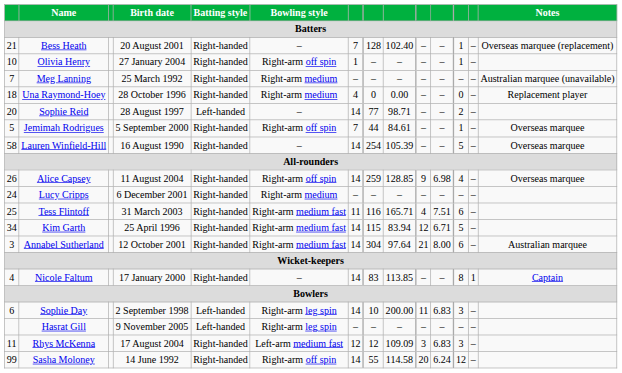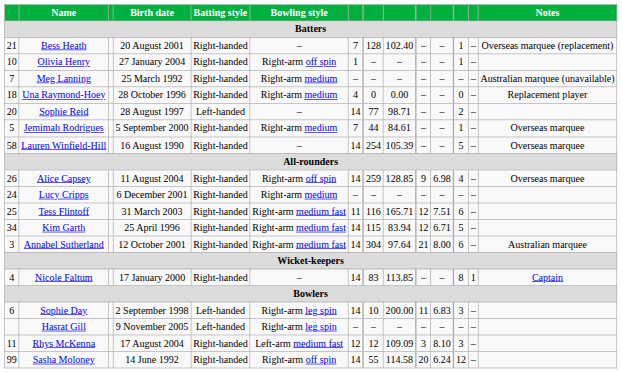 <table class="wikitable" style="font-size:95%;">
 <tr>
 <th style="background: #00B13F; color:white;"></th>
 <th style="background: #00B13F; color:white;">Name</th>
 <th style="background: #00B13F; color:white;"></th>
 <th style="background: #00B13F; color:white;">Birth date</th>
 <th style="background: #00B13F; color:white;">Batting style</th>
 <th style="background: #00B13F; color:white;">Bowling style</th>
 <th style="background: #00B13F; color:white;"></th>
 <th style="background: #00B13F; color:white; border-left-width: 2px;"></th>
 <th style="background: #00B13F; color:white;"></th>
 <th style="background: #00B13F; color:white; border-left-width: 2px;"></th>
 <th style="background: #00B13F; color:white;"></th>
 <th style="background: #00B13F; color:white; border-left-width: 2px;"></th>
 <th style="background: #00B13F; color:white;"></th>
 <th style="background: #00B13F; color:white;">Notes</th>
 </tr>
 <tr>
 <th colspan="14" style="background: #DCDCDC; text-align:center;">Batters</th>
 </tr>
 <tr align="center">
 <td>21</td>
 <td><a href='#'>Bess Heath</a></td>
 <td></td>
 <td>20 August 2001</td>
 <td>Right-handed</td>
 <td>–</td>
 <td>7</td>
 <td style="border-left-width: 2px">128</td>
 <td>102.40</td>
 <td style="border-left-width: 2px">–</td>
 <td>–</td>
 <td style="border-left-width: 2px">1</td>
 <td>–</td>
 <td>Overseas marquee (replacement)</td>
 </tr>
 <tr align="center">
 <td>10</td>
 <td><a href='#'>Olivia Henry</a></td>
 <td></td>
 <td>27 January 2004</td>
 <td>Right-handed</td>
 <td>Right-arm <a href='#'>off spin</a></td>
 <td>1</td>
 <td style="border-left-width: 2px">–</td>
 <td>–</td>
 <td style="border-left-width: 2px">–</td>
 <td>–</td>
 <td style="border-left-width: 2px">1</td>
 <td>–</td>
 <td></td>
 </tr>
 <tr align="center">
 <td>7</td>
 <td><a href='#'>Meg Lanning</a></td>
 <td></td>
 <td>25 March 1992</td>
 <td>Right-handed</td>
 <td>Right-arm <a href='#'>medium</a></td>
 <td>–</td>
 <td style="border-left-width: 2px">–</td>
 <td>–</td>
 <td style="border-left-width: 2px">–</td>
 <td>–</td>
 <td style="border-left-width: 2px">–</td>
 <td>–</td>
 <td>Australian marquee (unavailable)</td>
 </tr>
 <tr align="center">
 <td>18</td>
 <td><a href='#'>Una Raymond-Hoey</a></td>
 <td></td>
 <td>28 October 1996</td>
 <td>Right-handed</td>
 <td>Right-arm <a href='#'>medium</a></td>
 <td>4</td>
 <td style="border-left-width: 2px">0</td>
 <td>0.00</td>
 <td style="border-left-width: 2px">–</td>
 <td>–</td>
 <td style="border-left-width: 2px">0</td>
 <td>–</td>
 <td>Replacement player</td>
 </tr>
 <tr align="center">
 <td>20</td>
 <td><a href='#'>Sophie Reid</a></td>
 <td></td>
 <td>28 August 1997</td>
 <td>Left-handed</td>
 <td>–</td>
 <td>14</td>
 <td style="border-left-width: 2px">77</td>
 <td>98.71</td>
 <td style="border-left-width: 2px">–</td>
 <td>–</td>
 <td style="border-left-width: 2px">2</td>
 <td>–</td>
 <td></td>
 </tr>
 <tr align="center">
 <td>5</td>
 <td><a href='#'>Jemimah Rodrigues</a></td>
 <td></td>
 <td>5 September 2000</td>
 <td>Right-handed</td>
-<td>Right-arm <a href='#'>off spin</a></td>
+<td>Right-arm <a href='#'>medium</a></td>
 <td>7</td>
 <td style="border-left-width: 2px">44</td>
 <td>84.61</td>
 <td style="border-left-width: 2px">–</td>
 <td>–</td>
 <td style="border-left-width: 2px">1</td>
 <td>–</td>
 <td>Overseas marquee</td>
 </tr>
 <tr align="center">
 <td>58</td>
 <td><a href='#'>Lauren Winfield-Hill</a></td>
 <td></td>
 <td>16 August 1990</td>
 <td>Right-handed</td>
 <td>–</td>
 <td>14</td>
 <td style="border-left-width: 2px">254</td>
 <td>105.39</td>
 <td style="border-left-width: 2px">–</td>
 <td>–</td>
 <td style="border-left-width: 2px">5</td>
 <td>–</td>
 <td>Overseas marquee</td>
 </tr>
 <tr>
 <th colspan="14" style="background: #DCDCDC; text-align:center;">All-rounders</th>
 </tr>
 <tr align="center">
 <td>26</td>
 <td><a href='#'>Alice Capsey</a></td>
 <td></td>
 <td>11 August 2004</td>
 <td>Right-handed</td>
 <td>Right-arm <a href='#'>off spin</a></td>
 <td>14</td>
 <td style="border-left-width: 2px">259</td>
 <td>128.85</td>
 <td style="border-left-width: 2px">9</td>
 <td>6.98</td>
 <td style="border-left-width: 2px">4</td>
 <td>–</td>
 <td>Overseas marquee</td>
 </tr>
 <tr align="center">
 <td>24</td>
 <td><a href='#'>Lucy Cripps</a></td>
 <td></td>
 <td>6 December 2001</td>
 <td>Right-handed</td>
 <td>Right-arm <a href='#'>medium</a></td>
 <td>–</td>
 <td style="border-left-width: 2px">–</td>
 <td>–</td>
 <td style="border-left-width: 2px">–</td>
 <td>–</td>
 <td style="border-left-width: 2px">–</td>
 <td>–</td>
 <td></td>
 </tr>
 <tr align="center">
 <td>25</td>
 <td><a href='#'>Tess Flintoff</a></td>
 <td></td>
 <td>31 March 2003</td>
 <td>Right-handed</td>
 <td>Right-arm <a href='#'>medium fast</a></td>
 <td>11</td>
 <td style="border-left-width: 2px">116</td>
 <td>165.71</td>
-<td style="border-left-width: 2px">4</td>
+<td style="border-left-width: 2px">12</td>
 <td>7.51</td>
 <td style="border-left-width: 2px">6</td>
 <td>–</td>
 <td></td>
 </tr>
 <tr align="center">
 <td>34</td>
 <td><a href='#'>Kim Garth</a></td>
 <td></td>
 <td>25 April 1996</td>
 <td>Right-handed</td>
 <td>Right-arm <a href='#'>medium fast</a></td>
 <td>14</td>
 <td style="border-left-width: 2px">115</td>
 <td>83.94</td>
 <td style="border-left-width: 2px">12</td>
 <td>6.71</td>
 <td style="border-left-width: 2px">5</td>
 <td>–</td>
 <td></td>
 </tr>
 <tr align="center">
 <td>3</td>
 <td><a href='#'>Annabel Sutherland</a></td>
 <td></td>
 <td>12 October 2001</td>
 <td>Right-handed</td>
 <td>Right-arm <a href='#'>medium fast</a></td>
 <td>14</td>
 <td style="border-left-width: 2px">304</td>
 <td>97.64</td>
 <td style="border-left-width: 2px">21</td>
 <td>8.00</td>
 <td style="border-left-width: 2px">6</td>
 <td>–</td>
 <td>Australian marquee</td>
 </tr>
 <tr>
 <th colspan="14" style="background: #DCDCDC; text-align:center;">Wicket-keepers</th>
 </tr>
 <tr align="center">
 <td>4</td>
 <td><a href='#'>Nicole Faltum</a></td>
 <td></td>
 <td>17 January 2000</td>
 <td>Right-handed</td>
 <td>–</td>
 <td>14</td>
 <td style="border-left-width: 2px">83</td>
 <td>113.85</td>
 <td style="border-left-width: 2px">–</td>
 <td>–</td>
 <td style="border-left-width: 2px">8</td>
 <td>1</td>
 <td><a href='#'>Captain</a></td>
 </tr>
 <tr>
 <th colspan="14" style="background: #DCDCDC; text-align:center;">Bowlers</th>
 </tr>
 <tr align="center">
 <td>6</td>
 <td><a href='#'>Sophie Day</a></td>
 <td></td>
 <td>2 September 1998</td>
 <td>Left-handed</td>
 <td>Right-arm <a href='#'>leg spin</a></td>
 <td>14</td>
 <td style="border-left-width: 2px">10</td>
 <td>200.00</td>
 <td style="border-left-width: 2px">11</td>
 <td>6.83</td>
 <td style="border-left-width: 2px">3</td>
 <td>–</td>
 <td></td>
 </tr>
 <tr align="center">
 <td></td>
 <td><a href='#'>Hasrat Gill</a></td>
 <td></td>
 <td>9 November 2005</td>
 <td>Left-handed</td>
 <td>Right-arm <a href='#'>leg spin</a></td>
 <td>–</td>
 <td style="border-left-width: 2px">–</td>
 <td>–</td>
 <td style="border-left-width: 2px">–</td>
 <td>–</td>
 <td style="border-left-width: 2px">–</td>
 <td>–</td>
 <td></td>
 </tr>
 <tr align="center">
 <td>11</td>
 <td><a href='#'>Rhys McKenna</a></td>
 <td></td>
 <td>17 August 2004</td>
 <td>Right-handed</td>
 <td>Left-arm <a href='#'>medium fast</a></td>
 <td>12</td>
 <td style="border-left-width: 2px">12</td>
 <td>109.09</td>
 <td style="border-left-width: 2px">3</td>
-<td>6.83</td>
+<td>8.10</td>
 <td style="border-left-width: 2px">3</td>
 <td>–</td>
 <td></td>
 </tr>
 <tr align="center">
 <td>99</td>
 <td><a href='#'>Sasha Moloney</a></td>
 <td></td>
 <td>14 June 1992</td>
 <td>Right-handed</td>
 <td>Right-arm <a href='#'>off spin</a></td>
 <td>14</td>
 <td style="border-left-width: 2px">55</td>
 <td>114.58</td>
 <td style="border-left-width: 2px">20</td>
 <td>6.24</td>
 <td style="border-left-width: 2px">12</td>
 <td>–</td>
 <td></td>
 </tr>
 </table>
